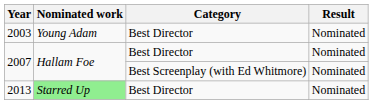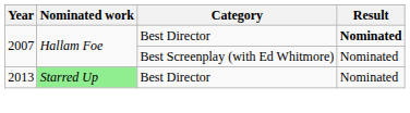 <table class="wikitable">
 <tr>
 <th>Year</th>
 <th>Nominated work</th>
 <th>Category</th>
 <th>Result</th>
 </tr>
 <tr>
-<td>2003</td>
-<td><em>Young Adam</em></td>
-<td>Best Director</td>
-<td>Nominated</td>
-</tr>
-<tr>
 <td rowspan="2">2007</td>
 <td rowspan="2"><em>Hallam Foe</em></td>
 <td>Best Director</td>
-<td>Nominated</td>
+<td><strong>Nominated</strong></td>
 </tr>
 <tr>
 <td>Best Screenplay (with Ed Whitmore)</td>
 <td>Nominated</td>
 </tr>
 <tr>
 <td>2013</td>
 <td style="background: lightgreen;"><em>Starred Up</em></td>
 <td>Best Director</td>
 <td>Nominated</td>
 </tr>
 </table>
